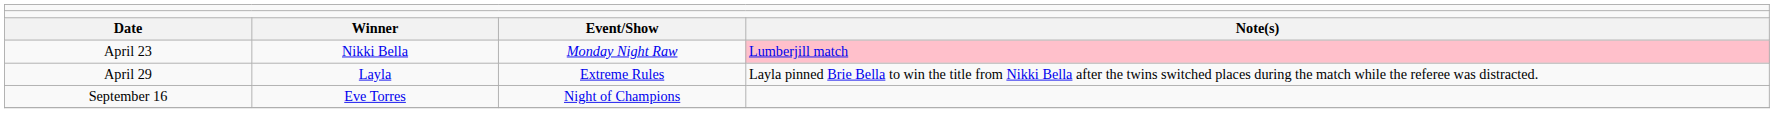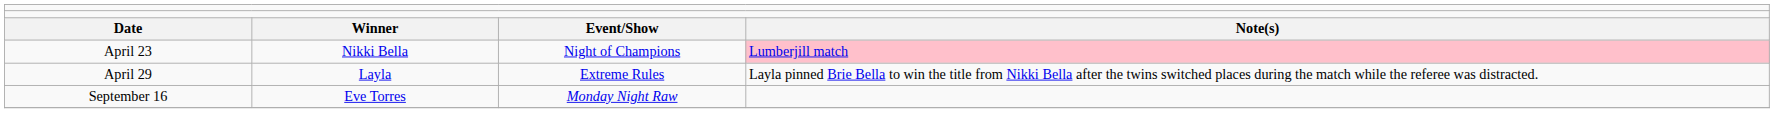 <table class="wikitable" style="text-align:center; width:100%;">
 <tr>
 <td colspan="5"></td>
 </tr>
 <tr>
 <td colspan="5"><strong></strong></td>
 </tr>
 <tr>
 <th width=14%>Date</th>
 <th width=14%>Winner</th>
 <th width=14%>Event/Show</th>
 <th width=58%>Note(s)</th>
 </tr>
 <tr>
 <td>April 23</td>
 <td><a href='#'>Nikki Bella</a></td>
-<td><em><a href='#'>Monday Night Raw</a></em></td>
+<td><a href='#'>Night of Champions</a></td>
 <td align=left style="background: pink;"><a href='#'>Lumberjill match</a></td>
 </tr>
 <tr>
 <td>April 29</td>
 <td><a href='#'>Layla</a></td>
 <td><a href='#'>Extreme Rules</a></td>
 <td align=left>Layla pinned <a href='#'>Brie Bella</a> to win the title from <a href='#'>Nikki Bella</a> after the twins switched places during the match while the referee was distracted.</td>
 </tr>
 <tr>
 <td>September 16</td>
 <td><a href='#'>Eve Torres</a></td>
-<td><a href='#'>Night of Champions</a></td>
+<td><em><a href='#'>Monday Night Raw</a></em></td>
 <td></td>
 </tr>
 <tr>
 </tr>
 </table>
